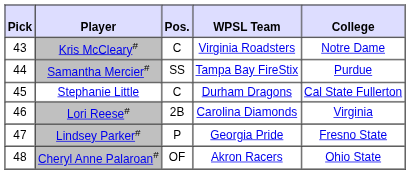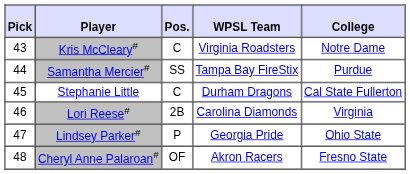 <table style="text-align: center" border="1" cellpadding="3" cellspacing="0">
 <tr>
 <th style="background:#ddf;"><br>Pick</th>
 <th style="background:#ddf;"><br>Player</th>
 <th style="background:#ddf;"><br>Pos.</th>
 <th style="background:#ddf;"><br>WPSL Team</th>
 <th style="background:#ddf;"><br>College</th>
 </tr>
 <tr>
 <td>43</td>
 <td style="background:#C0C0C0;"><a href='#'>Kris McCleary</a><sup>#</sup></td>
 <td>C</td>
 <td><a href='#'>Virginia Roadsters</a></td>
 <td><a href='#'>Notre Dame</a></td>
 </tr>
 <tr>
 <td>44</td>
 <td style="background:#C0C0C0;"><a href='#'>Samantha Mercier</a><sup>#</sup></td>
 <td>SS</td>
 <td><a href='#'>Tampa Bay FireStix</a></td>
 <td><a href='#'>Purdue</a></td>
 </tr>
 <tr>
 <td>45</td>
 <td><a href='#'>Stephanie Little</a></td>
 <td>C</td>
 <td><a href='#'>Durham Dragons</a></td>
 <td><a href='#'>Cal State Fullerton</a></td>
 </tr>
 <tr>
 <td>46</td>
 <td style="background:#C0C0C0;"><a href='#'>Lori Reese</a><sup>#</sup></td>
 <td>2B</td>
 <td><a href='#'>Carolina Diamonds</a></td>
 <td><a href='#'>Virginia</a></td>
 </tr>
 <tr>
 <td>47</td>
 <td style="background:#C0C0C0;"><a href='#'>Lindsey Parker</a><sup>#</sup></td>
 <td>P</td>
 <td><a href='#'>Georgia Pride</a></td>
-<td><a href='#'>Fresno State</a></td>
+<td><a href='#'>Ohio State</a></td>
 </tr>
 <tr>
 <td>48</td>
 <td style="background:#C0C0C0;"><a href='#'>Cheryl Anne Palaroan</a><sup>#</sup></td>
 <td>OF</td>
 <td><a href='#'>Akron Racers</a></td>
-<td><a href='#'>Ohio State</a></td>
+<td><a href='#'>Fresno State</a></td>
 </tr>
 <tr>
 </tr>
 </table>
